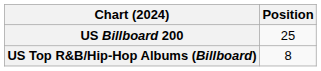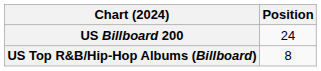 <table class="wikitable sortable plainrowheaders" style="text-align:center">
 <tr>
 <th scope="col">Chart (2024)</th>
 <th scope="col">Position</th>
 </tr>
 <tr>
 <th scope="row">US <em>Billboard</em> 200</th>
-<td>25</td>
+<td>24</td>
 </tr>
 <tr>
 <th scope="row">US Top R&B/Hip-Hop Albums (<em>Billboard</em>)</th>
 <td>8</td>
 </tr>
 </table>
